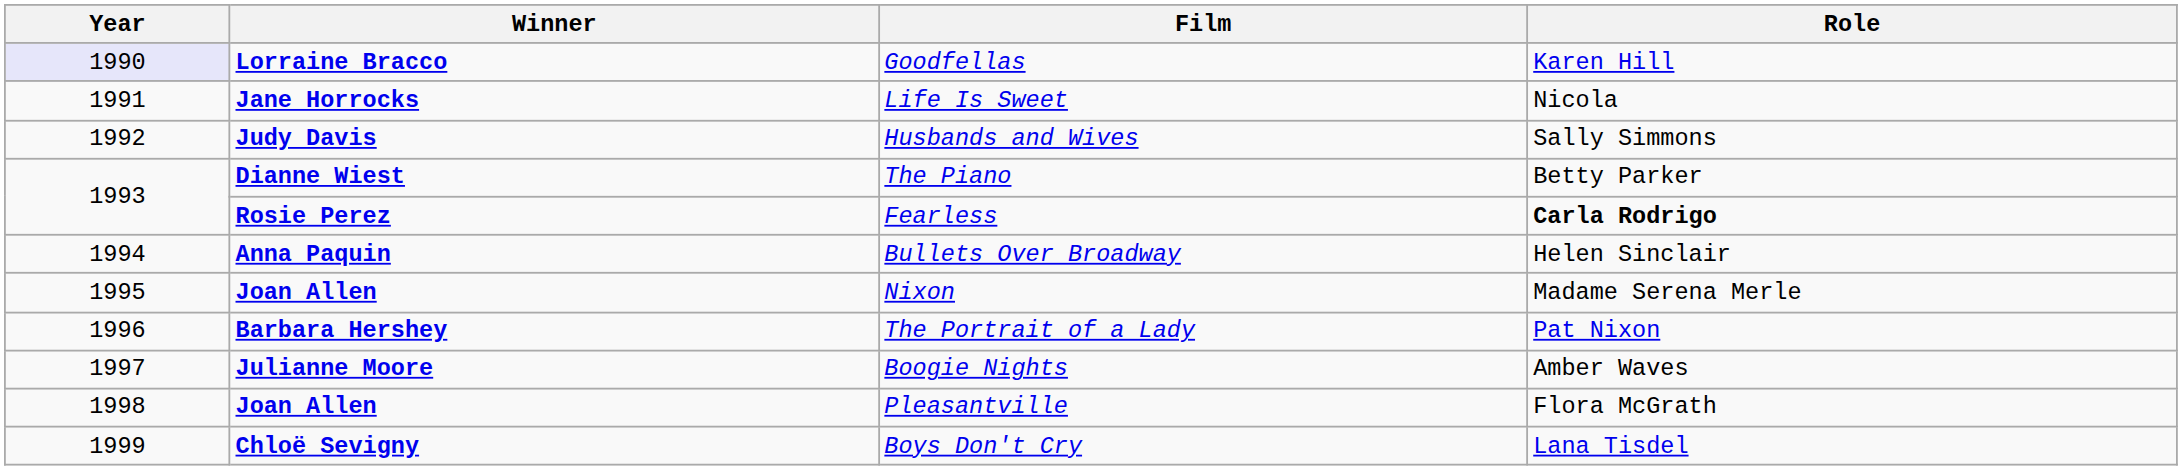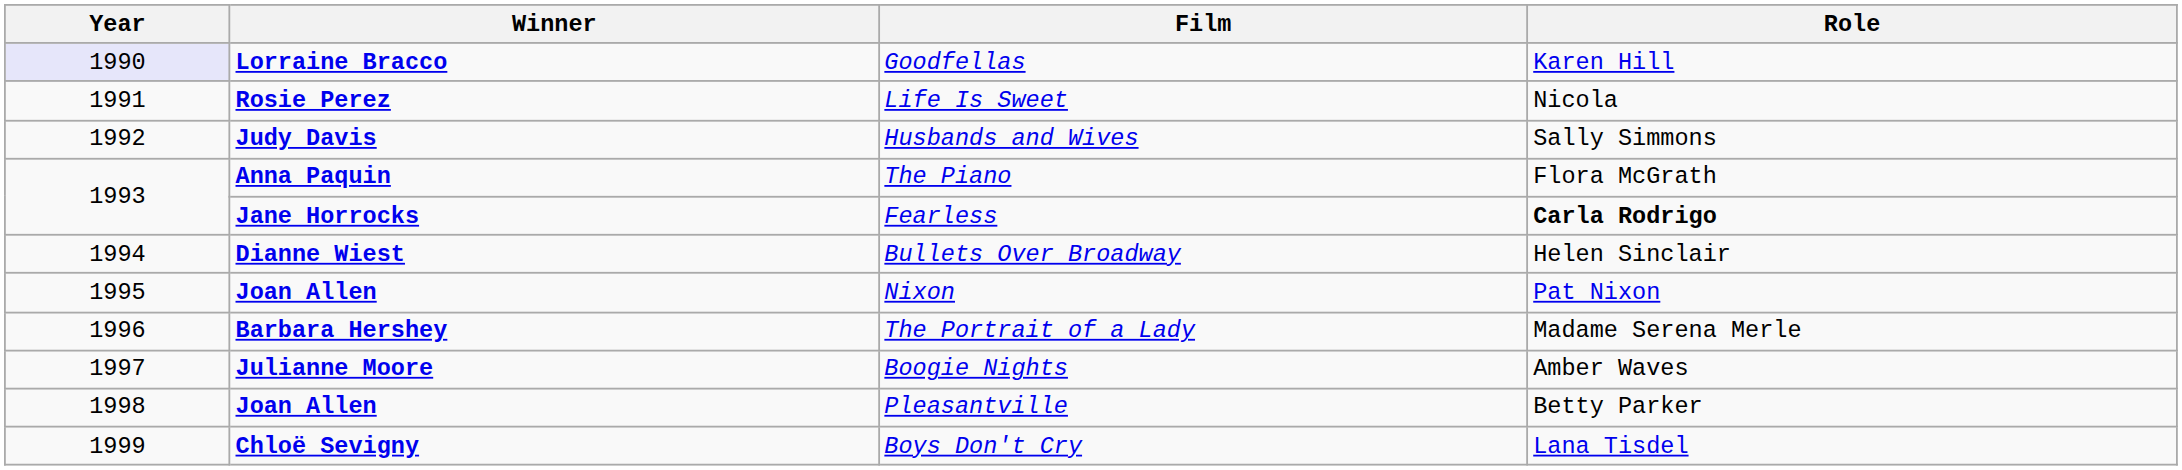 <table class="wikitable" width="95%" cellpadding="5">
 <tr>
 <th width="100"><strong>Year</strong></th>
 <th width="300"><strong>Winner</strong></th>
 <th width="300"><strong>Film</strong></th>
 <th width="300"><strong>Role</strong></th>
 </tr>
 <tr>
 <td style="background: lavender; text-align:center;">1990</td>
 <td><strong><a href='#'>Lorraine Bracco</a></strong></td>
 <td><em><a href='#'>Goodfellas</a></em></td>
 <td><a href='#'>Karen Hill</a></td>
 </tr>
 <tr>
 <td style="text-align:center;">1991</td>
-<td><strong><a href='#'>Jane Horrocks</a></strong></td>
+<td><strong><a href='#'>Rosie Perez</a></strong></td>
 <td><em><a href='#'>Life Is Sweet</a></em></td>
 <td>Nicola</td>
 </tr>
 <tr>
 <td style="text-align:center;">1992</td>
 <td><strong><a href='#'>Judy Davis</a></strong></td>
 <td><em><a href='#'>Husbands and Wives</a></em></td>
 <td>Sally Simmons</td>
 </tr>
 <tr>
 <td rowspan="2" style="text-align:center;">1993</td>
-<td><strong><a href='#'>Dianne Wiest</a></strong></td>
+<td><strong><a href='#'>Anna Paquin</a></strong></td>
 <td><em><a href='#'>The Piano</a></em></td>
-<td>Betty Parker</td>
+<td>Flora McGrath</td>
 </tr>
 <tr>
-<td><strong><a href='#'>Rosie Perez</a></strong></td>
+<td><strong><a href='#'>Jane Horrocks</a></strong></td>
 <td><em><a href='#'>Fearless</a></em></td>
 <td><strong>Carla Rodrigo</strong></td>
 </tr>
 <tr>
 <td style="text-align:center;">1994</td>
-<td><strong><a href='#'>Anna Paquin</a></strong></td>
+<td><strong><a href='#'>Dianne Wiest</a></strong></td>
 <td><em><a href='#'>Bullets Over Broadway</a></em></td>
 <td>Helen Sinclair</td>
 </tr>
 <tr>
 <td style="text-align:center;">1995</td>
 <td><strong><a href='#'>Joan Allen</a></strong></td>
 <td><em><a href='#'>Nixon</a></em></td>
-<td>Madame Serena Merle</td>
+<td><a href='#'>Pat Nixon</a></td>
 </tr>
 <tr>
 <td style="text-align:center;">1996</td>
 <td><strong><a href='#'>Barbara Hershey</a></strong></td>
 <td><em><a href='#'>The Portrait of a Lady</a></em></td>
-<td><a href='#'>Pat Nixon</a></td>
+<td>Madame Serena Merle</td>
 </tr>
 <tr>
 <td style="text-align:center;">1997</td>
 <td><strong><a href='#'>Julianne Moore</a></strong></td>
 <td><em><a href='#'>Boogie Nights</a></em></td>
 <td>Amber Waves</td>
 </tr>
 <tr>
 <td style="text-align:center;">1998</td>
 <td><strong><a href='#'>Joan Allen</a></strong></td>
 <td><em><a href='#'>Pleasantville</a></em></td>
-<td>Flora McGrath</td>
+<td>Betty Parker</td>
 </tr>
 <tr>
 <td style="text-align:center;">1999</td>
 <td><strong><a href='#'>Chloë Sevigny</a></strong></td>
 <td><em><a href='#'>Boys Don't Cry</a></em></td>
 <td><a href='#'>Lana Tisdel</a></td>
 </tr>
 </table>
